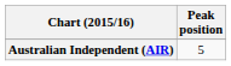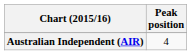 <table class="wikitable plainrowheaders" style="text-align:center">
 <tr>
 <th scope="col">Chart (2015/16)</th>
 <th scope="col">Peak<br>position</th>
 </tr>
 <tr>
 </tr>
 <tr>
 <th scope="row">Australian Independent (<a href='#'>AIR</a>)</th>
-<td>5</td>
+<td>4</td>
 </tr>
 </table>
